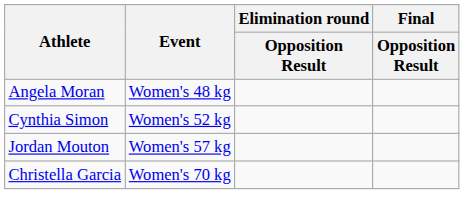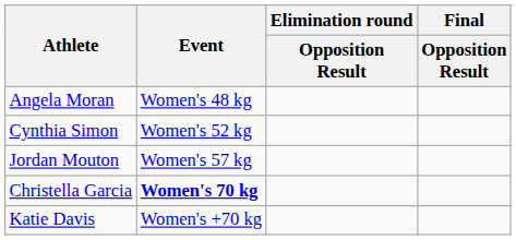 <table class="wikitable" style="font-size:90%">
 <tr>
 <th rowspan=2>Athlete</th>
 <th rowspan=2>Event</th>
 <th>Elimination round</th>
 <th>Final</th>
 </tr>
 <tr>
 <th>Opposition<br>Result</th>
 <th>Opposition<br>Result</th>
 </tr>
 <tr>
 <td><a href='#'>Angela Moran</a></td>
 <td><a href='#'>Women's 48 kg</a></td>
 <td align=center></td>
 <td align=center></td>
 </tr>
 <tr>
 <td><a href='#'>Cynthia Simon</a></td>
 <td><a href='#'>Women's 52 kg</a></td>
 <td align=center></td>
 <td align=center></td>
 </tr>
 <tr>
 <td><a href='#'>Jordan Mouton</a></td>
 <td><a href='#'>Women's 57 kg</a></td>
 <td align=center></td>
 <td align=center></td>
 </tr>
 <tr>
 <td><a href='#'>Christella Garcia</a></td>
-<td><a href='#'>Women's 70 kg</a></td>
+<td><strong><a href='#'>Women's 70 kg</a></strong></td>
+<td align=center></td>
+<td align=center></td>
+</tr>
+<tr>
+<td><a href='#'>Katie Davis</a></td>
+<td><a href='#'>Women's +70 kg</a></td>
 <td align=center></td>
 <td align=center></td>
 </tr>
 </table>
